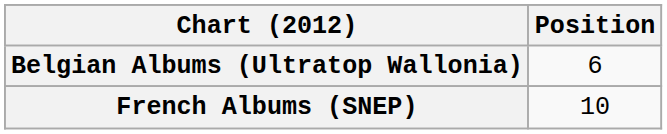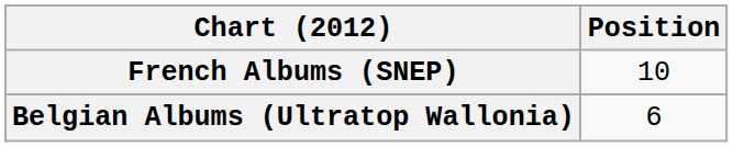 <table class="wikitable sortable plainrowheaders" style="text-align:center">
 <tr>
 <th scope="col">Chart (2012)</th>
 <th scope="col">Position</th>
 </tr>
 <tr>
+<th scope="row">French Albums (SNEP)</th>
+<td>10</td>
+</tr>
+<tr>
 <th scope="row">Belgian Albums (Ultratop Wallonia)</th>
 <td>6</td>
 </tr>
-<tr>
-<th scope="row">French Albums (SNEP)</th>
-<td>10</td>
-</tr>
 </table>
